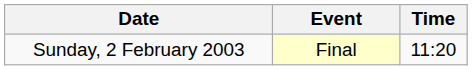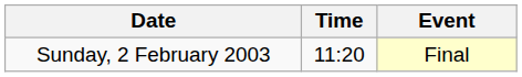 <table class = "wikitable" style="text-align:center;">
 <tr>
 <th width=220>Date</th>
+<th width=50>Time</th>
 <th width=100>Event</th>
-<th width=50>Time</th>
 </tr>
 <tr>
 <td>Sunday, 2 February 2003</td>
+<td>11:20</td>
 <td bgcolor=ffffcc>Final</td>
-<td>11:20</td>
 </tr>
 </table>
